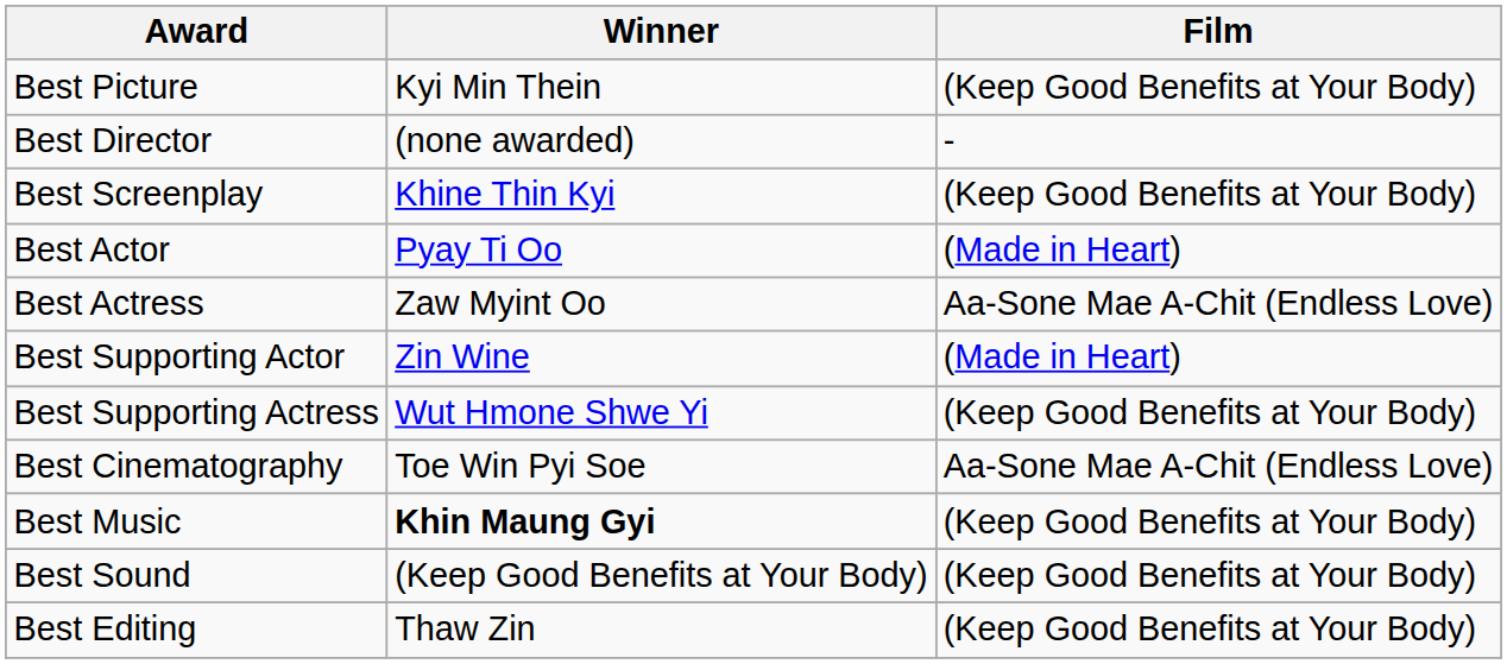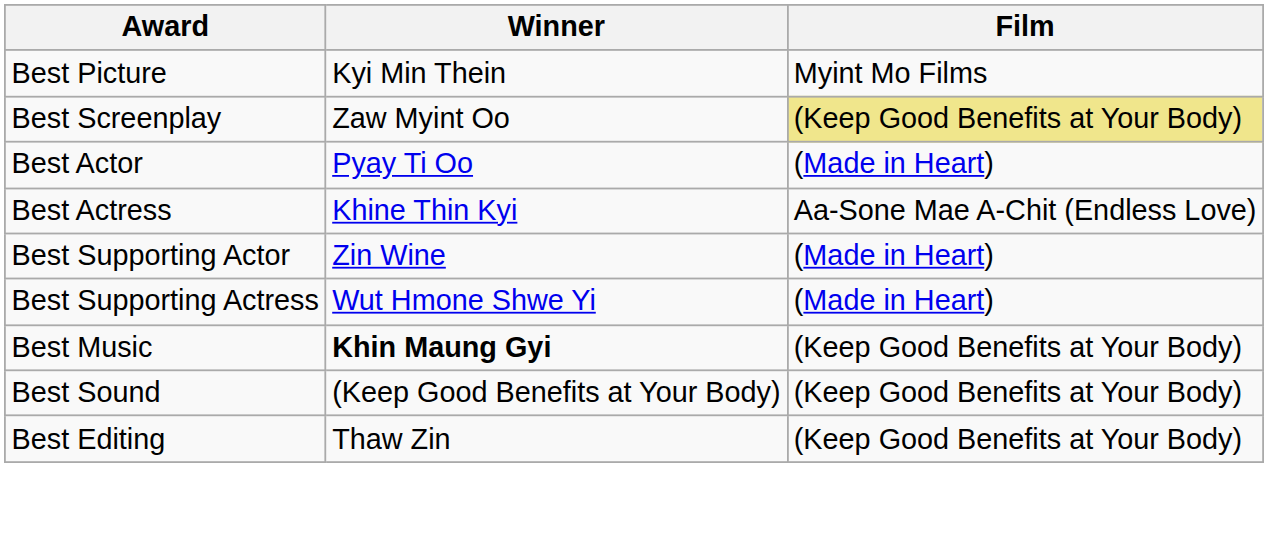 <table class="wikitable">
 <tr>
 <th>Award</th>
 <th>Winner</th>
 <th>Film</th>
 </tr>
 <tr>
 <td>Best Picture</td>
 <td>Kyi Min Thein</td>
-<td> (Keep Good Benefits at Your Body)</td>
-</tr>
-<tr>
-<td>Best Director</td>
-<td>(none awarded)</td>
-<td>-</td>
+<td>Myint Mo Films</td>
 </tr>
 <tr>
 <td>Best Screenplay</td>
-<td><a href='#'>Khine Thin Kyi</a></td>
-<td> (Keep Good Benefits at Your Body)</td>
+<td>Zaw Myint Oo</td>
+<td style="background: khaki;"> (Keep Good Benefits at Your Body)</td>
 </tr>
 <tr>
 <td>Best Actor</td>
 <td><a href='#'>Pyay Ti Oo</a></td>
 <td> (<a href='#'>Made in Heart</a>)</td>
 </tr>
 <tr>
 <td>Best Actress</td>
-<td>Zaw Myint Oo</td>
+<td><a href='#'>Khine Thin Kyi</a></td>
 <td>Aa-Sone Mae A-Chit (Endless Love)</td>
 </tr>
 <tr>
 <td>Best Supporting Actor</td>
 <td><a href='#'>Zin Wine</a></td>
 <td> (<a href='#'>Made in Heart</a>)</td>
 </tr>
 <tr>
 <td>Best Supporting Actress</td>
 <td><a href='#'>Wut Hmone Shwe Yi</a></td>
-<td> (Keep Good Benefits at Your Body)</td>
-</tr>
-<tr>
-<td>Best Cinematography</td>
-<td>Toe Win Pyi Soe</td>
-<td>Aa-Sone Mae A-Chit (Endless Love)</td>
+<td> (<a href='#'>Made in Heart</a>)</td>
 </tr>
 <tr>
 <td>Best Music</td>
 <td><strong>Khin Maung Gyi</strong></td>
 <td> (Keep Good Benefits at Your Body)</td>
 </tr>
 <tr>
 <td>Best Sound</td>
 <td> (Keep Good Benefits at Your Body)</td>
 <td> (Keep Good Benefits at Your Body)</td>
 </tr>
 <tr>
 <td>Best Editing</td>
 <td>Thaw Zin</td>
 <td>(Keep Good Benefits at Your Body)</td>
 </tr>
 </table>
